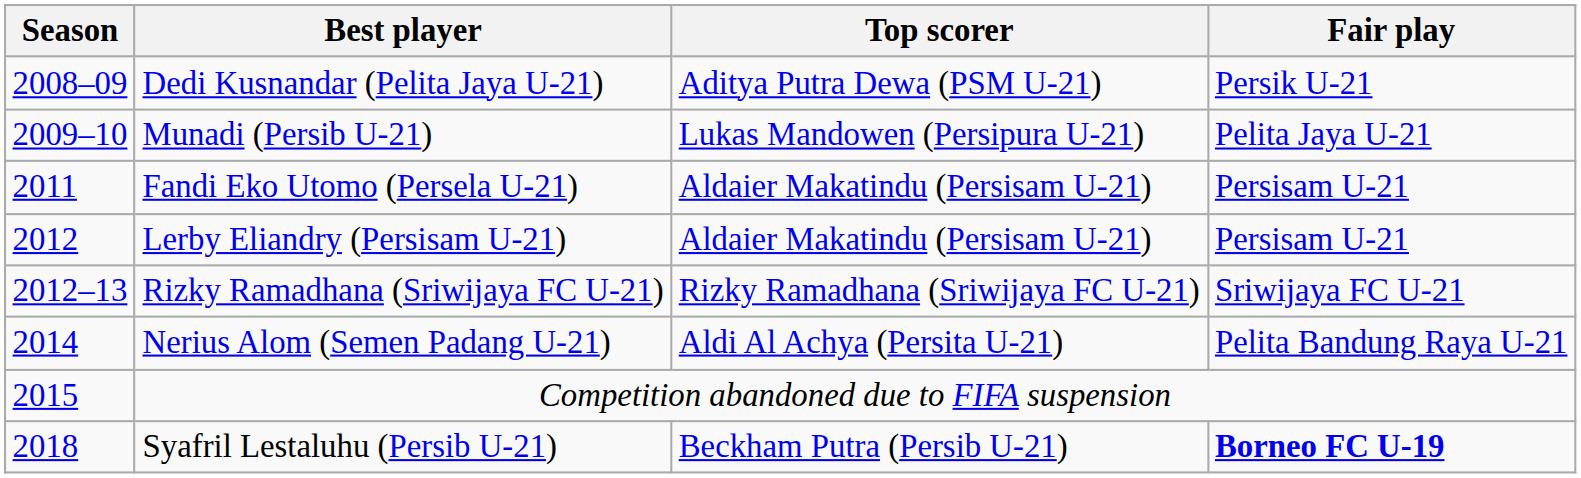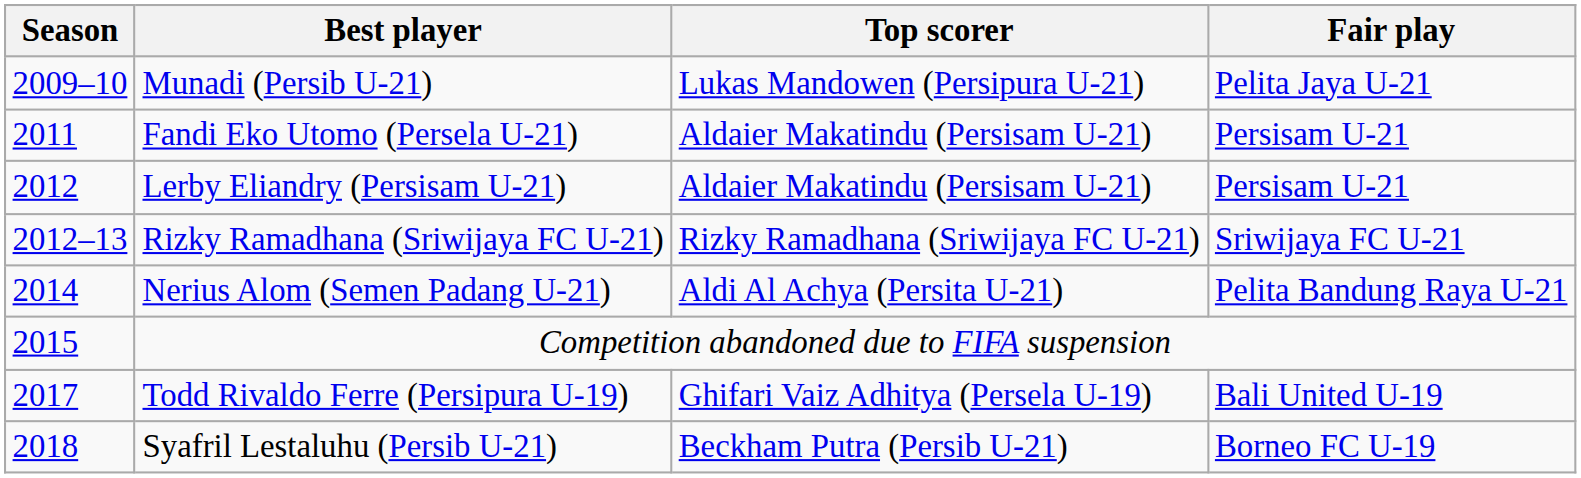 <table class="wikitable">
 <tr style="background:#efefef; text-align: center">
 <th>Season</th>
 <th>Best player</th>
 <th>Top scorer</th>
 <th>Fair play</th>
-</tr>
-<tr>
-<td><a href='#'>2008–09</a></td>
-<td><a href='#'>Dedi Kusnandar</a> (<a href='#'>Pelita Jaya U-21</a>)</td>
-<td><a href='#'>Aditya Putra Dewa</a> (<a href='#'>PSM U-21</a>)</td>
-<td><a href='#'>Persik U-21</a></td>
 </tr>
 <tr>
 <td><a href='#'>2009–10</a></td>
 <td><a href='#'>Munadi</a> (<a href='#'>Persib U-21</a>)</td>
 <td><a href='#'>Lukas Mandowen</a> (<a href='#'>Persipura U-21</a>)</td>
 <td><a href='#'>Pelita Jaya U-21</a></td>
 </tr>
 <tr>
 <td><a href='#'>2011</a></td>
 <td><a href='#'>Fandi Eko Utomo</a> (<a href='#'>Persela U-21</a>)</td>
 <td><a href='#'>Aldaier Makatindu</a> (<a href='#'>Persisam U-21</a>)</td>
 <td><a href='#'>Persisam U-21</a></td>
 </tr>
 <tr>
 <td><a href='#'>2012</a></td>
 <td><a href='#'>Lerby Eliandry</a> (<a href='#'>Persisam U-21</a>)</td>
 <td><a href='#'>Aldaier Makatindu</a> (<a href='#'>Persisam U-21</a>)</td>
 <td><a href='#'>Persisam U-21</a></td>
 </tr>
 <tr>
 <td><a href='#'>2012–13</a></td>
 <td><a href='#'>Rizky Ramadhana</a> (<a href='#'>Sriwijaya FC U-21</a>)</td>
 <td><a href='#'>Rizky Ramadhana</a> (<a href='#'>Sriwijaya FC U-21</a>)</td>
 <td><a href='#'>Sriwijaya FC U-21</a></td>
 </tr>
 <tr>
 <td><a href='#'>2014</a></td>
 <td><a href='#'>Nerius Alom</a> (<a href='#'>Semen Padang U-21</a>)</td>
 <td><a href='#'>Aldi Al Achya</a> (<a href='#'>Persita U-21</a>)</td>
 <td><a href='#'>Pelita Bandung Raya U-21</a></td>
 </tr>
 <tr>
 <td><a href='#'>2015</a></td>
 <td colspan="3" style="text-align:center"><em>Competition abandoned due to <a href='#'>FIFA</a> suspension</em></td>
 </tr>
 <tr>
+<td><a href='#'>2017</a></td>
+<td><a href='#'>Todd Rivaldo Ferre</a> (<a href='#'>Persipura U-19</a>)</td>
+<td><a href='#'>Ghifari Vaiz Adhitya</a> (<a href='#'>Persela U-19</a>)</td>
+<td><a href='#'>Bali United U-19</a></td>
+</tr>
+<tr>
 <td><a href='#'>2018</a></td>
 <td>Syafril Lestaluhu (<a href='#'>Persib U-21</a>)</td>
 <td><a href='#'>Beckham Putra</a> (<a href='#'>Persib U-21</a>)</td>
-<td><strong><a href='#'>Borneo FC U-19</a></strong></td>
+<td><a href='#'>Borneo FC U-19</a></td>
 </tr>
 </table>
